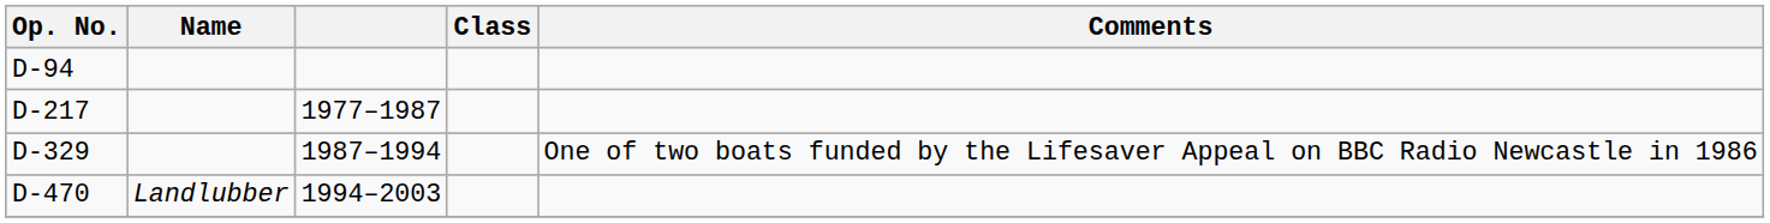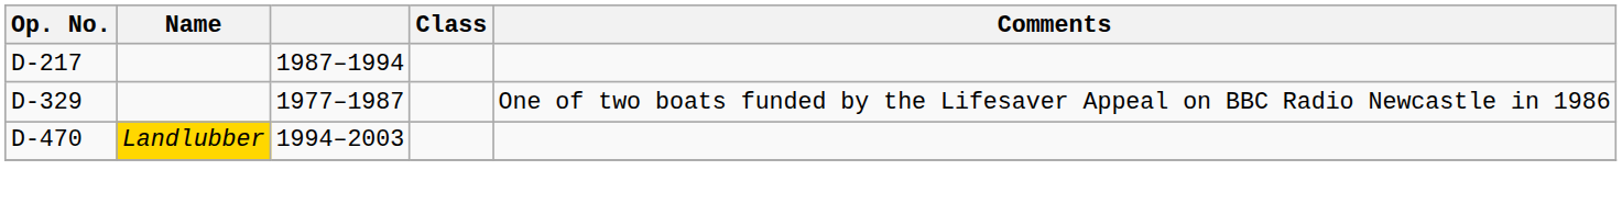 <table class="wikitable">
 <tr>
 <th>Op. No.</th>
 <th>Name</th>
 <th></th>
 <th>Class</th>
 <th>Comments</th>
 </tr>
 <tr>
-<td>D-94</td>
-<td></td>
-<td></td>
-<td></td>
-<td></td>
-</tr>
-<tr>
 <td>D-217</td>
 <td></td>
-<td>1977–1987</td>
+<td>1987–1994</td>
 <td></td>
 <td></td>
 </tr>
 <tr>
 <td>D-329</td>
 <td></td>
-<td>1987–1994</td>
+<td>1977–1987</td>
 <td></td>
 <td>One of two boats funded by the Lifesaver Appeal on BBC Radio Newcastle in 1986</td>
 </tr>
 <tr>
 <td>D-470</td>
-<td><em>Landlubber</em></td>
+<td style="background: gold;"><em>Landlubber</em></td>
 <td>1994–2003</td>
 <td></td>
 <td></td>
 </tr>
 <tr>
 </tr>
 </table>
